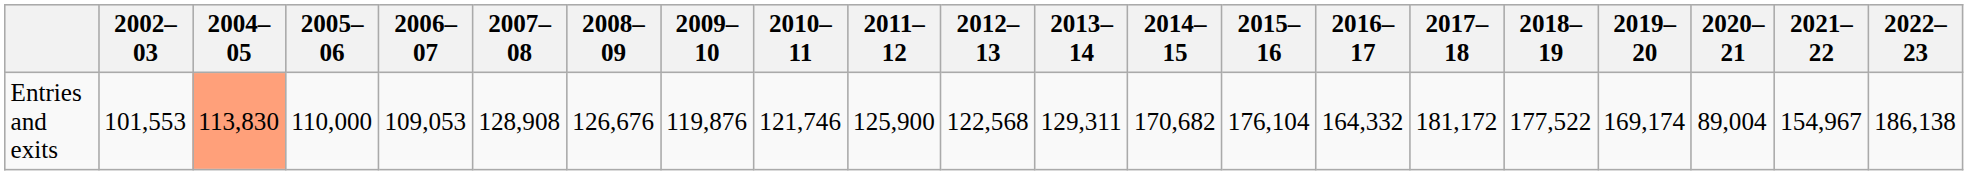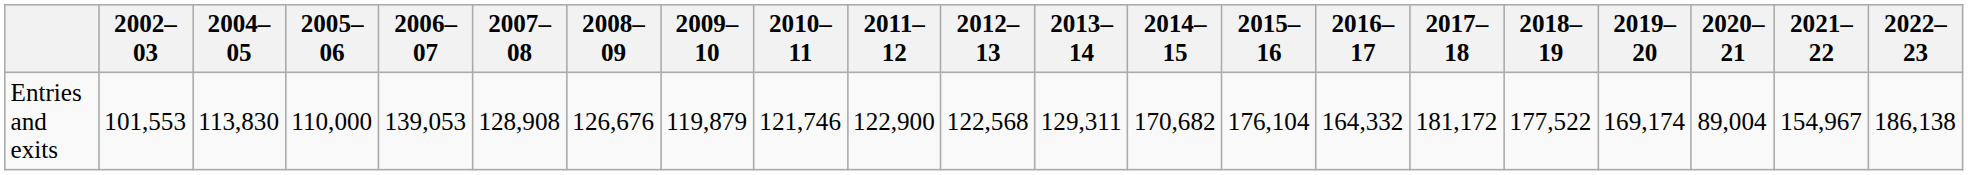 <table class="wikitable">
 <tr>
 <th></th>
 <th>2002–03</th>
 <th>2004–05</th>
 <th>2005–06</th>
 <th>2006–07</th>
 <th>2007–08</th>
 <th>2008–09</th>
 <th>2009–10</th>
 <th>2010–11</th>
 <th>2011–12</th>
 <th>2012–13</th>
 <th>2013–14</th>
 <th>2014–15</th>
 <th>2015–16</th>
 <th>2016–17</th>
 <th>2017–18</th>
 <th>2018–19</th>
 <th>2019–20</th>
 <th>2020–21</th>
 <th>2021–22</th>
 <th>2022–23</th>
 </tr>
 <tr>
 <td>Entries and exits</td>
 <td>101,553</td>
-<td style="background: lightsalmon;">113,830</td>
+<td>113,830</td>
 <td>110,000</td>
-<td>109,053</td>
+<td>139,053</td>
 <td>128,908</td>
 <td>126,676</td>
-<td>119,876</td>
+<td>119,879</td>
 <td>121,746</td>
-<td>125,900</td>
+<td>122,900</td>
 <td>122,568</td>
 <td>129,311</td>
 <td>170,682</td>
 <td>176,104</td>
 <td>164,332</td>
 <td>181,172</td>
 <td>177,522</td>
 <td>169,174</td>
 <td>89,004</td>
 <td>154,967</td>
 <td>186,138</td>
 </tr>
 </table>
